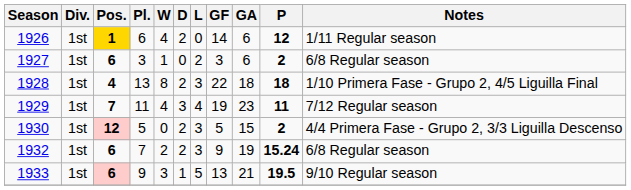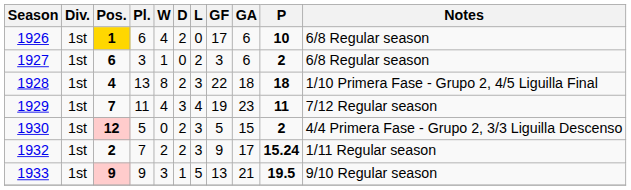 <table class="wikitable sortable">
 <tr>
 <th>Season</th>
 <th>Div.</th>
 <th>Pos.</th>
 <th>Pl.</th>
 <th>W</th>
 <th>D</th>
 <th>L</th>
 <th>GF</th>
 <th>GA</th>
 <th>P</th>
 <th>Notes</th>
 </tr>
 <tr>
 <td align=center><a href='#'>1926</a></td>
 <td align=center>1st</td>
 <td align=center bgcolor=gold><strong>1</strong></td>
 <td align=center>6</td>
 <td align=center>4</td>
 <td align=center>2</td>
 <td align=center>0</td>
-<td align=center>14</td>
+<td align=center>17</td>
 <td align=center>6</td>
-<td align=center><strong>12</strong></td>
-<td>1/11 Regular season</td>
+<td align=center><strong>10</strong></td>
+<td>6/8 Regular season</td>
 </tr>
 <tr>
 <td align=center><a href='#'>1927</a></td>
 <td align=center>1st</td>
 <td align=center><strong>6</strong></td>
 <td align=center>3</td>
 <td align=center>1</td>
 <td align=center>0</td>
 <td align=center>2</td>
 <td align=center>3</td>
 <td align=center>6</td>
 <td align=center><strong>2</strong></td>
 <td>6/8 Regular season</td>
 </tr>
 <tr>
 <td align=center><a href='#'>1928</a></td>
 <td align=center>1st</td>
 <td align=center><strong>4</strong></td>
 <td align=center>13</td>
 <td align=center>8</td>
 <td align=center>2</td>
 <td align=center>3</td>
 <td align=center>22</td>
 <td align=center>18</td>
 <td align=center><strong>18</strong></td>
 <td>1/10 Primera Fase - Grupo 2, 4/5 Liguilla Final</td>
 </tr>
 <tr>
 <td align=center><a href='#'>1929</a></td>
 <td align=center>1st</td>
 <td align=center><strong>7</strong></td>
 <td align=center>11</td>
 <td align=center>4</td>
 <td align=center>3</td>
 <td align=center>4</td>
 <td align=center>19</td>
 <td align=center>23</td>
 <td align=center><strong>11</strong></td>
 <td>7/12 Regular season</td>
 </tr>
 <tr>
 <td align=center><a href='#'>1930</a></td>
 <td align=center>1st</td>
 <td align=center bgcolor=#ffcccc><strong>12</strong></td>
 <td align=center>5</td>
 <td align=center>0</td>
 <td align=center>2</td>
 <td align=center>3</td>
 <td align=center>5</td>
 <td align=center>15</td>
 <td align=center><strong>2</strong></td>
 <td>4/4 Primera Fase - Grupo 2, 3/3 Liguilla Descenso</td>
 </tr>
 <tr>
 <td align=center><a href='#'>1932</a></td>
 <td align=center>1st</td>
-<td align=center><strong>6</strong></td>
+<td align=center><strong>2</strong></td>
 <td align=center>7</td>
 <td align=center>2</td>
 <td align=center>2</td>
 <td align=center>3</td>
 <td align=center>9</td>
-<td align=center>19</td>
+<td align=center>17</td>
 <td align=center><strong>15.24</strong></td>
-<td>6/8 Regular season</td>
+<td>1/11 Regular season</td>
 </tr>
 <tr>
 <td align=center><a href='#'>1933</a></td>
 <td align=center>1st</td>
-<td align=center bgcolor=#ffcccc><strong>6</strong></td>
+<td align=center bgcolor=#ffcccc><strong>9</strong></td>
 <td align=center>9</td>
 <td align=center>3</td>
 <td align=center>1</td>
 <td align=center>5</td>
 <td align=center>13</td>
 <td align=center>21</td>
 <td align=center><strong>19.5</strong></td>
 <td>9/10 Regular season</td>
 </tr>
 <tr>
 </tr>
 </table>
